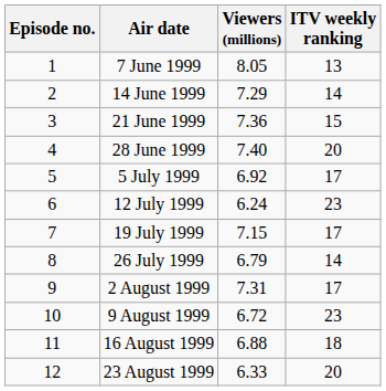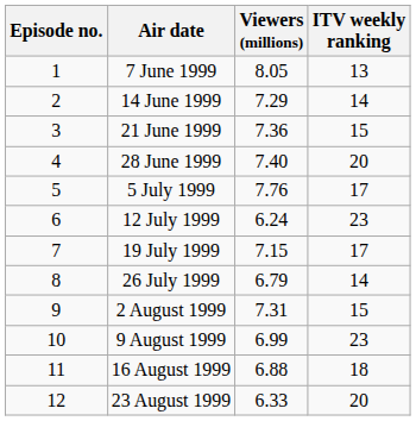 <table class="wikitable" style="text-align:center;">
 <tr>
 <th>Episode no.</th>
 <th>Air date</th>
 <th>Viewers<br><small>(millions)</small></th>
 <th>ITV weekly<br>ranking</th>
 </tr>
 <tr>
 <td>1</td>
 <td>7 June 1999</td>
 <td>8.05</td>
 <td>13</td>
 </tr>
 <tr>
 <td>2</td>
 <td>14 June 1999</td>
 <td>7.29</td>
 <td>14</td>
 </tr>
 <tr>
 <td>3</td>
 <td>21 June 1999</td>
 <td>7.36</td>
 <td>15</td>
 </tr>
 <tr>
 <td>4</td>
 <td>28 June 1999</td>
 <td>7.40</td>
 <td>20</td>
 </tr>
 <tr>
 <td>5</td>
 <td>5 July 1999</td>
-<td>6.92</td>
+<td>7.76</td>
 <td>17</td>
 </tr>
 <tr>
 <td>6</td>
 <td>12 July 1999</td>
 <td>6.24</td>
 <td>23</td>
 </tr>
 <tr>
 <td>7</td>
 <td>19 July 1999</td>
 <td>7.15</td>
 <td>17</td>
 </tr>
 <tr>
 <td>8</td>
 <td>26 July 1999</td>
 <td>6.79</td>
 <td>14</td>
 </tr>
 <tr>
 <td>9</td>
 <td>2 August 1999</td>
 <td>7.31</td>
-<td>17</td>
+<td>15</td>
 </tr>
 <tr>
 <td>10</td>
 <td>9 August 1999</td>
-<td>6.72</td>
+<td>6.99</td>
 <td>23</td>
 </tr>
 <tr>
 <td>11</td>
 <td>16 August 1999</td>
 <td>6.88</td>
 <td>18</td>
 </tr>
 <tr>
 <td>12</td>
 <td>23 August 1999</td>
 <td>6.33</td>
 <td>20</td>
 </tr>
 </table>
